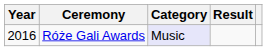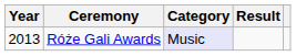 <table class="wikitable plainrowheaders">
 <tr>
 <th scope="col">Year</th>
 <th scope="col">Ceremony</th>
 <th scope="col">Category</th>
 <th scope="col">Result</th>
 <th scope="col"></th>
 </tr>
 <tr>
-<td>2016</td>
+<td>2013</td>
 <td><a href='#'>Róże Gali Awards</a></td>
 <td style="background: lavender;">Music</td>
 <td></td>
 <td align="center"></td>
 </tr>
 </table>
